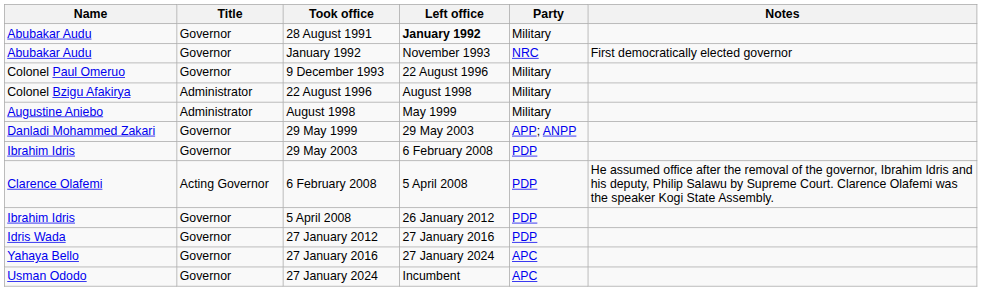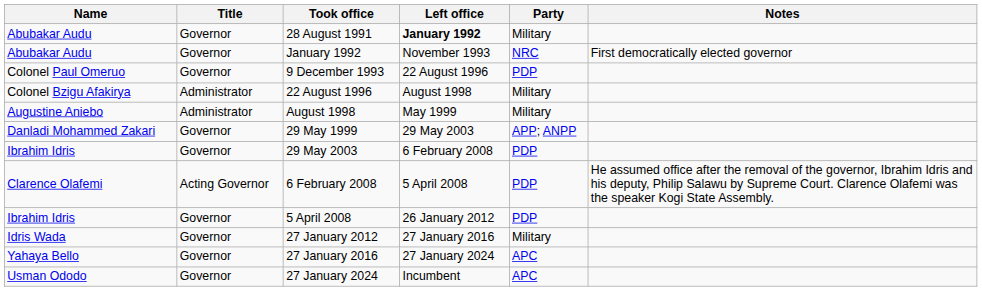 <table class="wikitable" border="1" style="width:100%; margin:auto; text-align:left">
 <tr>
 <th>Name</th>
 <th>Title</th>
 <th>Took office</th>
 <th>Left office</th>
 <th>Party</th>
 <th width="40%">Notes</th>
 </tr>
 <tr -valign="top">
 <td><a href='#'>Abubakar Audu</a></td>
 <td>Governor</td>
 <td>28 August 1991</td>
 <td><strong>January 1992</strong></td>
 <td>Military</td>
 <td></td>
 </tr>
 <tr -valign="top">
 <td><a href='#'>Abubakar Audu</a></td>
 <td>Governor</td>
 <td>January 1992</td>
 <td>November 1993</td>
 <td><a href='#'>NRC</a></td>
 <td>First democratically elected governor</td>
 </tr>
 <tr -valign="top">
 <td>Colonel <a href='#'>Paul Omeruo</a></td>
 <td>Governor</td>
 <td>9 December 1993</td>
 <td>22 August 1996</td>
-<td>Military</td>
+<td><a href='#'>PDP</a></td>
 <td></td>
 </tr>
 <tr -valign="top">
 <td>Colonel <a href='#'>Bzigu Afakirya</a></td>
 <td>Administrator</td>
 <td>22 August 1996</td>
 <td>August 1998</td>
 <td>Military</td>
 <td></td>
 </tr>
 <tr -valign="top">
 <td><a href='#'>Augustine Aniebo</a></td>
 <td>Administrator</td>
 <td>August 1998</td>
 <td>May 1999</td>
 <td>Military</td>
 <td></td>
 </tr>
 <tr -valign="top">
 <td><a href='#'>Danladi Mohammed Zakari</a></td>
 <td>Governor</td>
 <td>29 May 1999</td>
 <td>29 May 2003</td>
 <td><a href='#'>APP</a>; <a href='#'>ANPP</a></td>
 <td></td>
 </tr>
 <tr -valign="top">
 <td><a href='#'>Ibrahim Idris</a></td>
 <td>Governor</td>
 <td>29 May 2003</td>
 <td>6 February 2008</td>
 <td><a href='#'>PDP</a></td>
 <td></td>
 </tr>
 <tr -valign="top">
 <td><a href='#'>Clarence Olafemi</a></td>
 <td>Acting Governor</td>
 <td>6 February 2008</td>
 <td>5 April 2008</td>
 <td><a href='#'>PDP</a></td>
 <td>He assumed office after the removal of the governor, Ibrahim Idris and his deputy, Philip Salawu by Supreme Court. Clarence Olafemi was the speaker Kogi State Assembly.</td>
 </tr>
 <tr -valign="top">
 <td><a href='#'>Ibrahim Idris</a></td>
 <td>Governor</td>
 <td>5 April 2008</td>
 <td>26 January 2012</td>
 <td><a href='#'>PDP</a></td>
 <td></td>
 </tr>
 <tr -valign="top">
 <td><a href='#'>Idris Wada</a></td>
 <td>Governor</td>
 <td>27 January 2012</td>
 <td>27 January 2016</td>
-<td><a href='#'>PDP</a></td>
+<td>Military</td>
 <td></td>
 </tr>
 <tr -valign="top">
 <td><a href='#'>Yahaya Bello</a></td>
 <td>Governor</td>
 <td>27 January 2016</td>
 <td>27 January 2024</td>
 <td><a href='#'>APC</a></td>
 <td></td>
 </tr>
 <tr -valign="top">
 <td><a href='#'>Usman Ododo</a></td>
 <td>Governor</td>
 <td>27 January 2024</td>
 <td>Incumbent</td>
 <td><a href='#'>APC</a></td>
 <td></td>
 </tr>
 </table>
